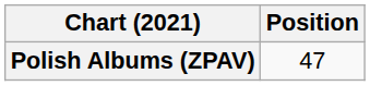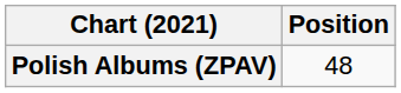 <table class="wikitable plainrowheaders" style="text-align:center;">
 <tr>
 <th scope="column">Chart (2021)</th>
 <th scope="column">Position</th>
 </tr>
 <tr>
 <th scope="row">Polish Albums (ZPAV)</th>
-<td>47</td>
+<td>48</td>
 </tr>
 </table>
